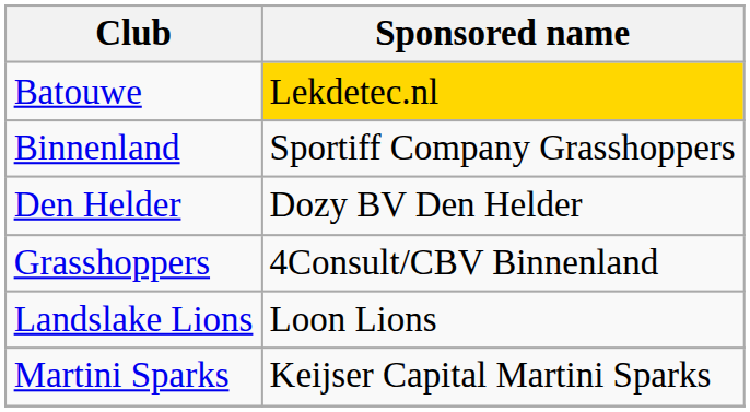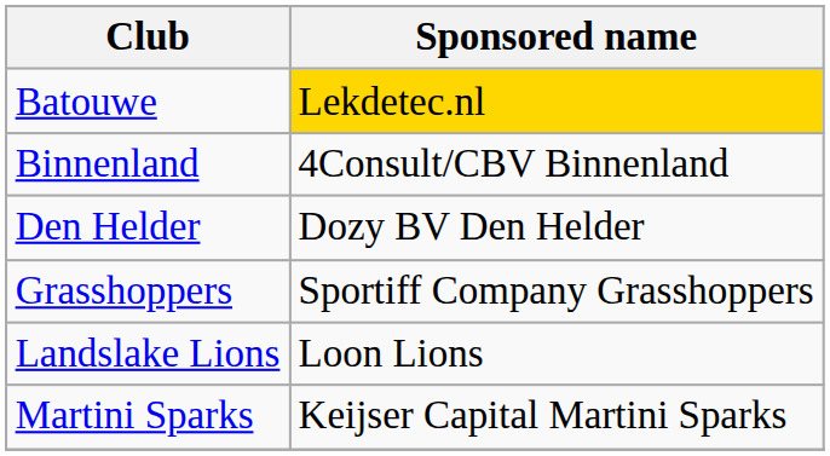 <table class="wikitable">
 <tr>
 <th>Club</th>
 <th>Sponsored name</th>
 </tr>
 <tr>
 <td><a href='#'>Batouwe</a></td>
 <td style="background: gold;">Lekdetec.nl</td>
 </tr>
 <tr>
 <td><a href='#'>Binnenland</a></td>
-<td>Sportiff Company Grasshoppers</td>
+<td>4Consult/CBV Binnenland</td>
 </tr>
 <tr>
 <td><a href='#'>Den Helder</a></td>
 <td>Dozy BV Den Helder</td>
 </tr>
 <tr>
 <td><a href='#'>Grasshoppers</a></td>
-<td>4Consult/CBV Binnenland</td>
+<td>Sportiff Company Grasshoppers</td>
 </tr>
 <tr>
 <td><a href='#'>Landslake Lions</a></td>
 <td>Loon Lions</td>
 </tr>
 <tr>
 <td><a href='#'>Martini Sparks</a></td>
 <td>Keijser Capital Martini Sparks</td>
 </tr>
 <tr>
 </tr>
 </table>
